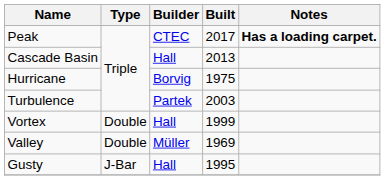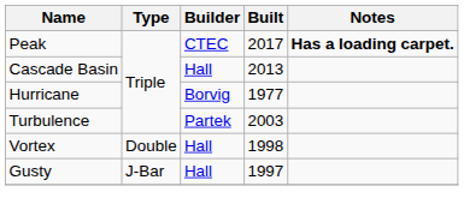 <table class="wikitable">
 <tr>
 <th>Name</th>
 <th>Type</th>
 <th>Builder</th>
 <th>Built</th>
 <th>Notes</th>
 </tr>
 <tr>
 <td>Peak</td>
 <td rowspan=4>Triple</td>
 <td><a href='#'>CTEC</a></td>
 <td>2017</td>
 <td><strong>Has a loading carpet.</strong></td>
 </tr>
 <tr>
 <td>Cascade Basin</td>
 <td><a href='#'>Hall</a></td>
 <td>2013</td>
 <td></td>
 </tr>
 <tr>
 <td>Hurricane</td>
 <td><a href='#'>Borvig</a></td>
-<td>1975</td>
+<td>1977</td>
 <td></td>
 </tr>
 <tr>
 <td>Turbulence</td>
 <td><a href='#'>Partek</a></td>
 <td>2003</td>
 <td></td>
 </tr>
 <tr>
 <td>Vortex</td>
 <td>Double</td>
 <td><a href='#'>Hall</a></td>
-<td>1999</td>
-<td></td>
-</tr>
-<tr>
-<td>Valley</td>
-<td>Double</td>
-<td><a href='#'>Müller</a></td>
-<td>1969</td>
+<td>1998</td>
 <td></td>
 </tr>
 <tr>
 <td>Gusty</td>
 <td>J-Bar</td>
 <td><a href='#'>Hall</a></td>
-<td>1995</td>
+<td>1997</td>
 <td></td>
 </tr>
 <tr>
 </tr>
 </table>
